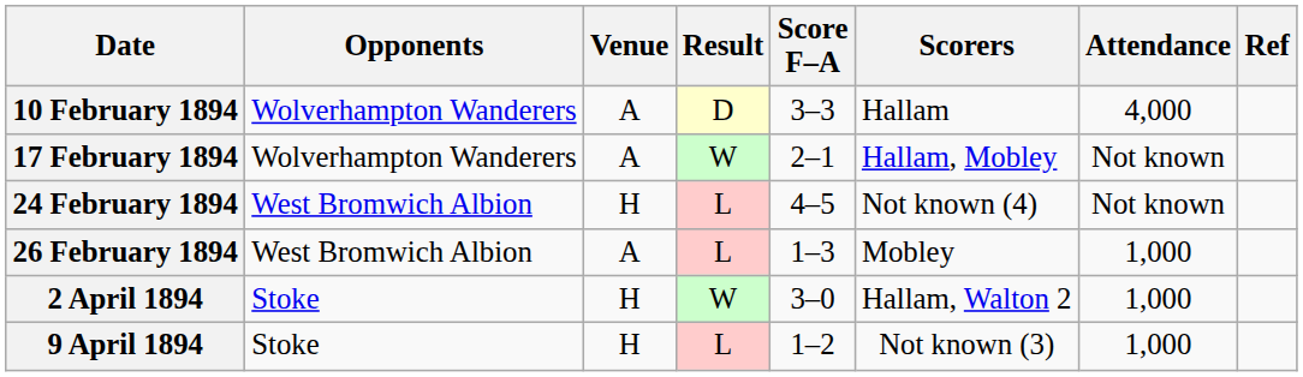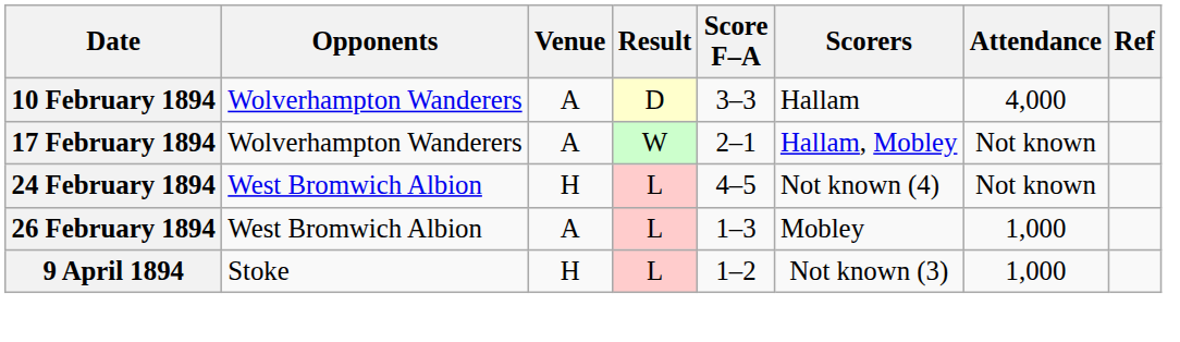 <table class="wikitable plainrowheaders" style=text-align:center>
 <tr>
 <th scope=col>Date</th>
 <th scope=col>Opponents</th>
 <th scope=col>Venue</th>
 <th scope=col>Result</th>
 <th scope=col>Score<br>F–A</th>
 <th scope=col>Scorers</th>
 <th scope=col>Attendance</th>
 <th scope=col>Ref</th>
 </tr>
 <tr>
 <th scope=row>10 February 1894</th>
 <td style=text-align:left><a href='#'>Wolverhampton Wanderers</a></td>
 <td>A</td>
 <td style=background:#ffc>D</td>
 <td>3–3</td>
 <td style=text-align:left>Hallam</td>
 <td>4,000</td>
 <td></td>
 </tr>
 <tr>
 <th scope=row>17 February 1894</th>
 <td style=text-align:left>Wolverhampton Wanderers</td>
 <td>A</td>
 <td style=background:#cfc>W</td>
 <td>2–1</td>
 <td style=text-align:left><a href='#'>Hallam</a>, <a href='#'>Mobley</a></td>
 <td>Not known</td>
 <td></td>
 </tr>
 <tr>
 <th scope=row>24 February 1894</th>
 <td style=text-align:left><a href='#'>West Bromwich Albion</a></td>
 <td>H</td>
 <td style=background:#fcc>L</td>
 <td>4–5</td>
 <td style=text-align:left>Not known (4)</td>
 <td>Not known</td>
 <td></td>
 </tr>
 <tr>
 <th scope=row>26 February 1894</th>
 <td style=text-align:left>West Bromwich Albion</td>
 <td>A</td>
 <td style=background:#fcc>L</td>
 <td>1–3</td>
 <td style=text-align:left>Mobley</td>
 <td>1,000</td>
 <td></td>
 </tr>
 <tr>
-<th scope=row>2 April 1894</th>
-<td style=text-align:left><a href='#'>Stoke</a></td>
-<td>H</td>
-<td style=background:#cfc>W</td>
-<td>3–0</td>
-<td style=text-align:left>Hallam, <a href='#'>Walton</a> 2</td>
-<td>1,000</td>
-<td></td>
-</tr>
-<tr>
 <th scope=row>9 April 1894</th>
 <td style=text-align:left>Stoke</td>
 <td>H</td>
 <td style=background:#fcc>L</td>
 <td>1–2</td>
 <td align=style=text-align:left>Not known (3)</td>
 <td>1,000</td>
 <td></td>
 </tr>
 </table>
